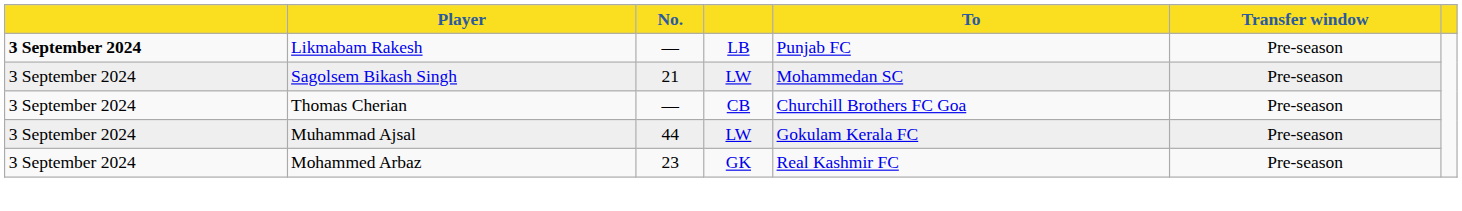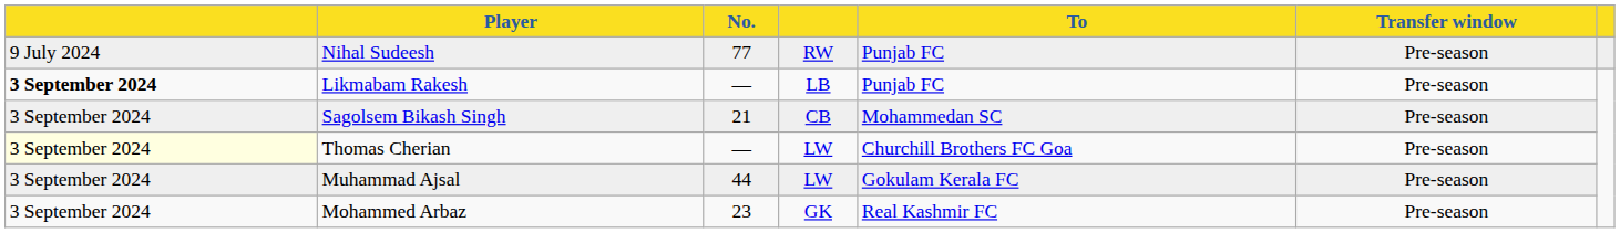 <table class="wikitable sortable" style="text-align:center; font-size:95%; width:100%;">
 <tr>
 <th style="background:#FADF20; color:#2A5AA1;"></th>
 <th style="background:#FADF20; color:#2A5AA1;">Player</th>
 <th style="background:#FADF20; color:#2A5AA1;">No.</th>
 <th style="background:#FADF20; color:#2A5AA1;"></th>
 <th style="background:#FADF20; color:#2A5AA1;">To</th>
 <th style="background:#FADF20; color:#2A5AA1;">Transfer window</th>
 <th style="background:#FADF20; color:#2A5AA1;"></th>
+</tr>
+<tr bgcolor="#EFEFEF">
+<td style="text-align:left;">9 July 2024</td>
+<td style="text-align:left;"> <a href='#'>Nihal Sudeesh</a></td>
+<td>77</td>
+<td><a href='#'>RW</a></td>
+<td style="text-align:left;"> <a href='#'>Punjab FC</a></td>
+<td>Pre-season</td>
+<td></td>
 </tr>
 <tr>
 <td style="text-align:left;"><strong>3 September 2024</strong></td>
 <td style="text-align:left;"> <a href='#'>Likmabam Rakesh</a></td>
 <td>—</td>
 <td><a href='#'>LB</a></td>
 <td style="text-align:left;"> <a href='#'>Punjab FC</a></td>
 <td>Pre-season</td>
 <td rowspan="5"></td>
 </tr>
 <tr bgcolor="#EFEFEF">
 <td style="text-align:left;">3 September 2024</td>
 <td style="text-align:left;"> <a href='#'>Sagolsem Bikash Singh</a></td>
 <td>21</td>
-<td><a href='#'>LW</a></td>
+<td><a href='#'>CB</a></td>
 <td style="text-align:left;"> <a href='#'>Mohammedan SC</a></td>
 <td>Pre-season</td>
 </tr>
 <tr>
-<td style="text-align:left;">3 September 2024</td>
+<td style="background: lightyellow; text-align:left;">3 September 2024</td>
 <td style="text-align:left;"> Thomas Cherian</td>
 <td>—</td>
-<td><a href='#'>CB</a></td>
+<td><a href='#'>LW</a></td>
 <td style="text-align:left;"> <a href='#'>Churchill Brothers FC Goa</a></td>
 <td>Pre-season</td>
 </tr>
 <tr bgcolor="#EFEFEF">
 <td style="text-align:left;">3 September 2024</td>
 <td style="text-align:left;"> Muhammad Ajsal</td>
 <td>44</td>
 <td><a href='#'>LW</a></td>
 <td style="text-align:left;"> <a href='#'>Gokulam Kerala FC</a></td>
 <td>Pre-season</td>
 </tr>
 <tr>
 <td style="text-align:left;">3 September 2024</td>
 <td style="text-align:left;"> Mohammed Arbaz</td>
 <td>23</td>
 <td><a href='#'>GK</a></td>
 <td style="text-align:left;"> <a href='#'>Real Kashmir FC</a></td>
 <td>Pre-season</td>
 </tr>
 </table>
